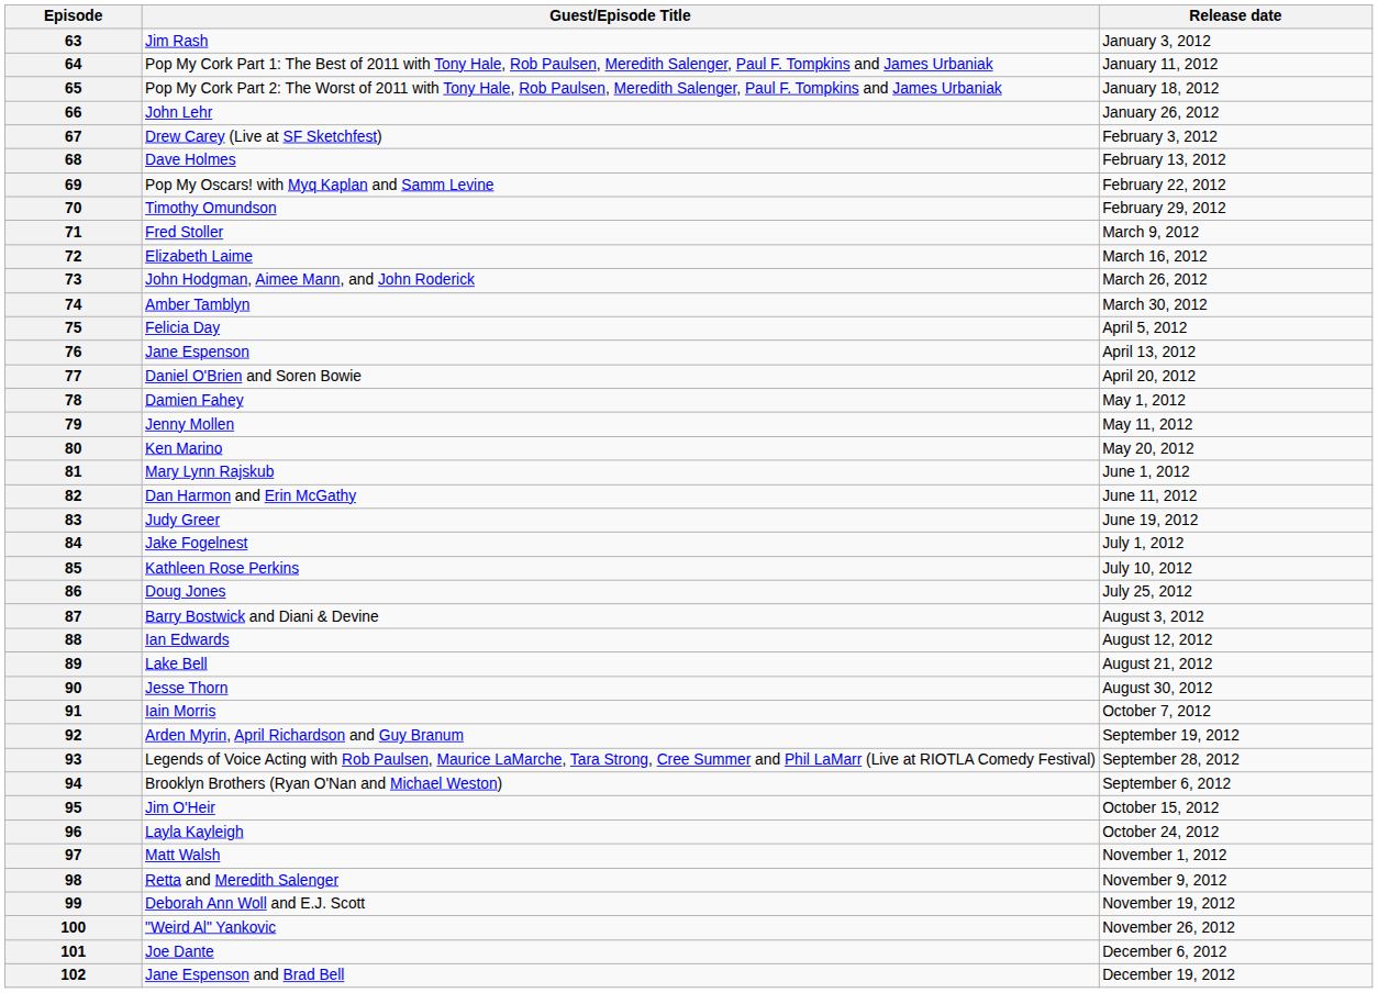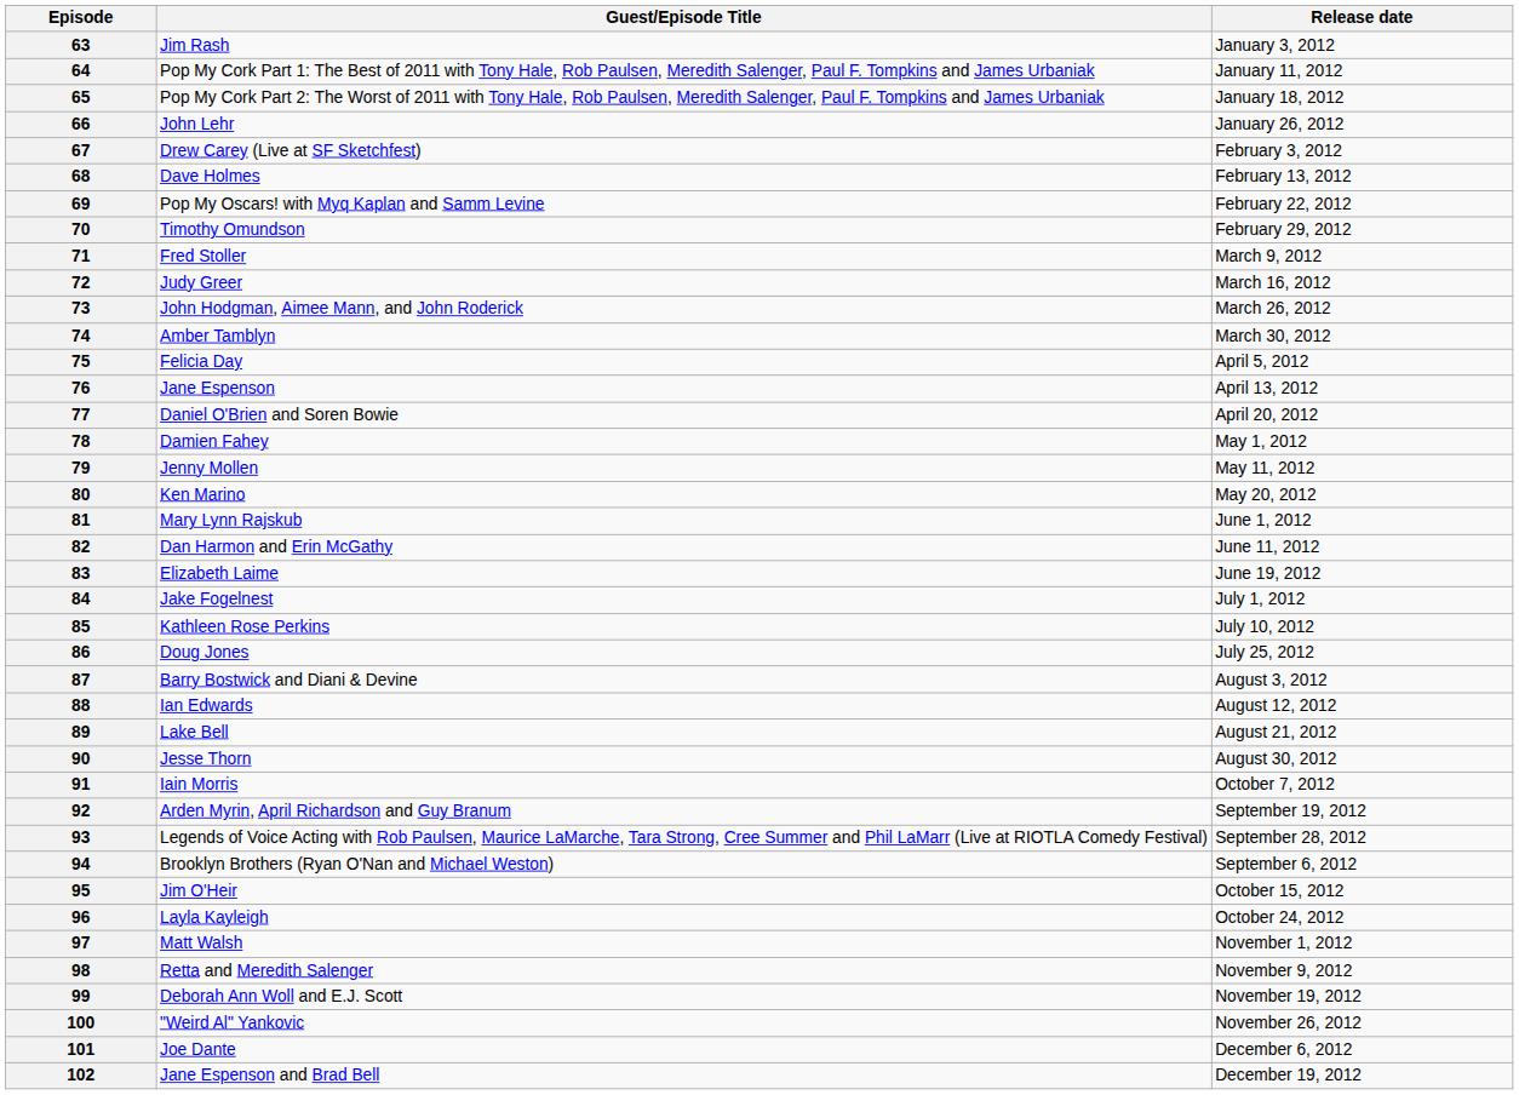 <table class="wikitable sortable">
 <tr>
 <th style="width:10%;">Episode</th>
 <th style="width:70%;">Guest/Episode Title</th>
 <th style="width:20%;">Release date</th>
 </tr>
 <tr>
 <th>63</th>
 <td><a href='#'>Jim Rash</a></td>
 <td>January 3, 2012</td>
 </tr>
 <tr>
 <th>64</th>
 <td>Pop My Cork Part 1: The Best of 2011 with <a href='#'>Tony Hale</a>, <a href='#'>Rob Paulsen</a>, <a href='#'>Meredith Salenger</a>, <a href='#'>Paul F. Tompkins</a> and <a href='#'>James Urbaniak</a></td>
 <td>January 11, 2012</td>
 </tr>
 <tr>
 <th>65</th>
 <td>Pop My Cork Part 2: The Worst of 2011 with <a href='#'>Tony Hale</a>, <a href='#'>Rob Paulsen</a>, <a href='#'>Meredith Salenger</a>, <a href='#'>Paul F. Tompkins</a> and <a href='#'>James Urbaniak</a></td>
 <td>January 18, 2012</td>
 </tr>
 <tr>
 <th>66</th>
 <td><a href='#'>John Lehr</a></td>
 <td>January 26, 2012</td>
 </tr>
 <tr>
 <th>67</th>
 <td><a href='#'>Drew Carey</a> (Live at <a href='#'>SF Sketchfest</a>)</td>
 <td>February 3, 2012</td>
 </tr>
 <tr>
 <th>68</th>
 <td><a href='#'>Dave Holmes</a></td>
 <td>February 13, 2012</td>
 </tr>
 <tr>
 <th>69</th>
 <td>Pop My Oscars! with <a href='#'>Myq Kaplan</a> and <a href='#'>Samm Levine</a></td>
 <td>February 22, 2012</td>
 </tr>
 <tr>
 <th>70</th>
 <td><a href='#'>Timothy Omundson</a></td>
 <td>February 29, 2012</td>
 </tr>
 <tr>
 <th>71</th>
 <td><a href='#'>Fred Stoller</a></td>
 <td>March 9, 2012</td>
 </tr>
 <tr>
 <th>72</th>
-<td><a href='#'>Elizabeth Laime</a></td>
+<td><a href='#'>Judy Greer</a></td>
 <td>March 16, 2012</td>
 </tr>
 <tr>
 <th>73</th>
 <td><a href='#'>John Hodgman</a>, <a href='#'>Aimee Mann</a>, and <a href='#'>John Roderick</a></td>
 <td>March 26, 2012</td>
 </tr>
 <tr>
 <th>74</th>
 <td><a href='#'>Amber Tamblyn</a></td>
 <td>March 30, 2012</td>
 </tr>
 <tr>
 <th>75</th>
 <td><a href='#'>Felicia Day</a></td>
 <td>April 5, 2012</td>
 </tr>
 <tr>
 <th>76</th>
 <td><a href='#'>Jane Espenson</a></td>
 <td>April 13, 2012</td>
 </tr>
 <tr>
 <th>77</th>
 <td><a href='#'>Daniel O'Brien</a> and Soren Bowie</td>
 <td>April 20, 2012</td>
 </tr>
 <tr>
 <th>78</th>
 <td><a href='#'>Damien Fahey</a></td>
 <td>May 1, 2012</td>
 </tr>
 <tr>
 <th>79</th>
 <td><a href='#'>Jenny Mollen</a></td>
 <td>May 11, 2012</td>
 </tr>
 <tr>
 <th>80</th>
 <td><a href='#'>Ken Marino</a></td>
 <td>May 20, 2012</td>
 </tr>
 <tr>
 <th>81</th>
 <td><a href='#'>Mary Lynn Rajskub</a></td>
 <td>June 1, 2012</td>
 </tr>
 <tr>
 <th>82</th>
 <td><a href='#'>Dan Harmon</a> and <a href='#'>Erin McGathy</a></td>
 <td>June 11, 2012</td>
 </tr>
 <tr>
 <th>83</th>
-<td><a href='#'>Judy Greer</a></td>
+<td><a href='#'>Elizabeth Laime</a></td>
 <td>June 19, 2012</td>
 </tr>
 <tr>
 <th>84</th>
 <td><a href='#'>Jake Fogelnest</a></td>
 <td>July 1, 2012</td>
 </tr>
 <tr>
 <th>85</th>
 <td><a href='#'>Kathleen Rose Perkins</a></td>
 <td>July 10, 2012</td>
 </tr>
 <tr>
 <th>86</th>
 <td><a href='#'>Doug Jones</a></td>
 <td>July 25, 2012</td>
 </tr>
 <tr>
 <th>87</th>
 <td><a href='#'>Barry Bostwick</a> and Diani & Devine</td>
 <td>August 3, 2012</td>
 </tr>
 <tr>
 <th>88</th>
 <td><a href='#'>Ian Edwards</a></td>
 <td>August 12, 2012</td>
 </tr>
 <tr>
 <th>89</th>
 <td><a href='#'>Lake Bell</a></td>
 <td>August 21, 2012</td>
 </tr>
 <tr>
 <th>90</th>
 <td><a href='#'>Jesse Thorn</a></td>
 <td>August 30, 2012</td>
 </tr>
 <tr>
 <th>91</th>
 <td><a href='#'>Iain Morris</a></td>
 <td>October 7, 2012</td>
 </tr>
 <tr>
 <th>92</th>
 <td><a href='#'>Arden Myrin</a>, <a href='#'>April Richardson</a> and <a href='#'>Guy Branum</a></td>
 <td>September 19, 2012</td>
 </tr>
 <tr>
 <th>93</th>
 <td>Legends of Voice Acting with <a href='#'>Rob Paulsen</a>, <a href='#'>Maurice LaMarche</a>, <a href='#'>Tara Strong</a>, <a href='#'>Cree Summer</a> and <a href='#'>Phil LaMarr</a> (Live at RIOTLA Comedy Festival)</td>
 <td>September 28, 2012</td>
 </tr>
 <tr>
 <th>94</th>
 <td>Brooklyn Brothers (Ryan O'Nan and <a href='#'>Michael Weston</a>)</td>
 <td>September 6, 2012</td>
 </tr>
 <tr>
 <th>95</th>
 <td><a href='#'>Jim O'Heir</a></td>
 <td>October 15, 2012</td>
 </tr>
 <tr>
 <th>96</th>
 <td><a href='#'>Layla Kayleigh</a></td>
 <td>October 24, 2012</td>
 </tr>
 <tr>
 <th>97</th>
 <td><a href='#'>Matt Walsh</a></td>
 <td>November 1, 2012</td>
 </tr>
 <tr>
 <th>98</th>
 <td><a href='#'>Retta</a> and <a href='#'>Meredith Salenger</a></td>
 <td>November 9, 2012</td>
 </tr>
 <tr>
 <th>99</th>
 <td><a href='#'>Deborah Ann Woll</a> and E.J. Scott</td>
 <td>November 19, 2012</td>
 </tr>
 <tr>
 <th>100</th>
 <td><a href='#'>"Weird Al" Yankovic</a></td>
 <td>November 26, 2012</td>
 </tr>
 <tr>
 <th>101</th>
 <td><a href='#'>Joe Dante</a></td>
 <td>December 6, 2012</td>
 </tr>
 <tr>
 <th>102</th>
 <td><a href='#'>Jane Espenson</a> and <a href='#'>Brad Bell</a></td>
 <td>December 19, 2012</td>
 </tr>
 </table>
